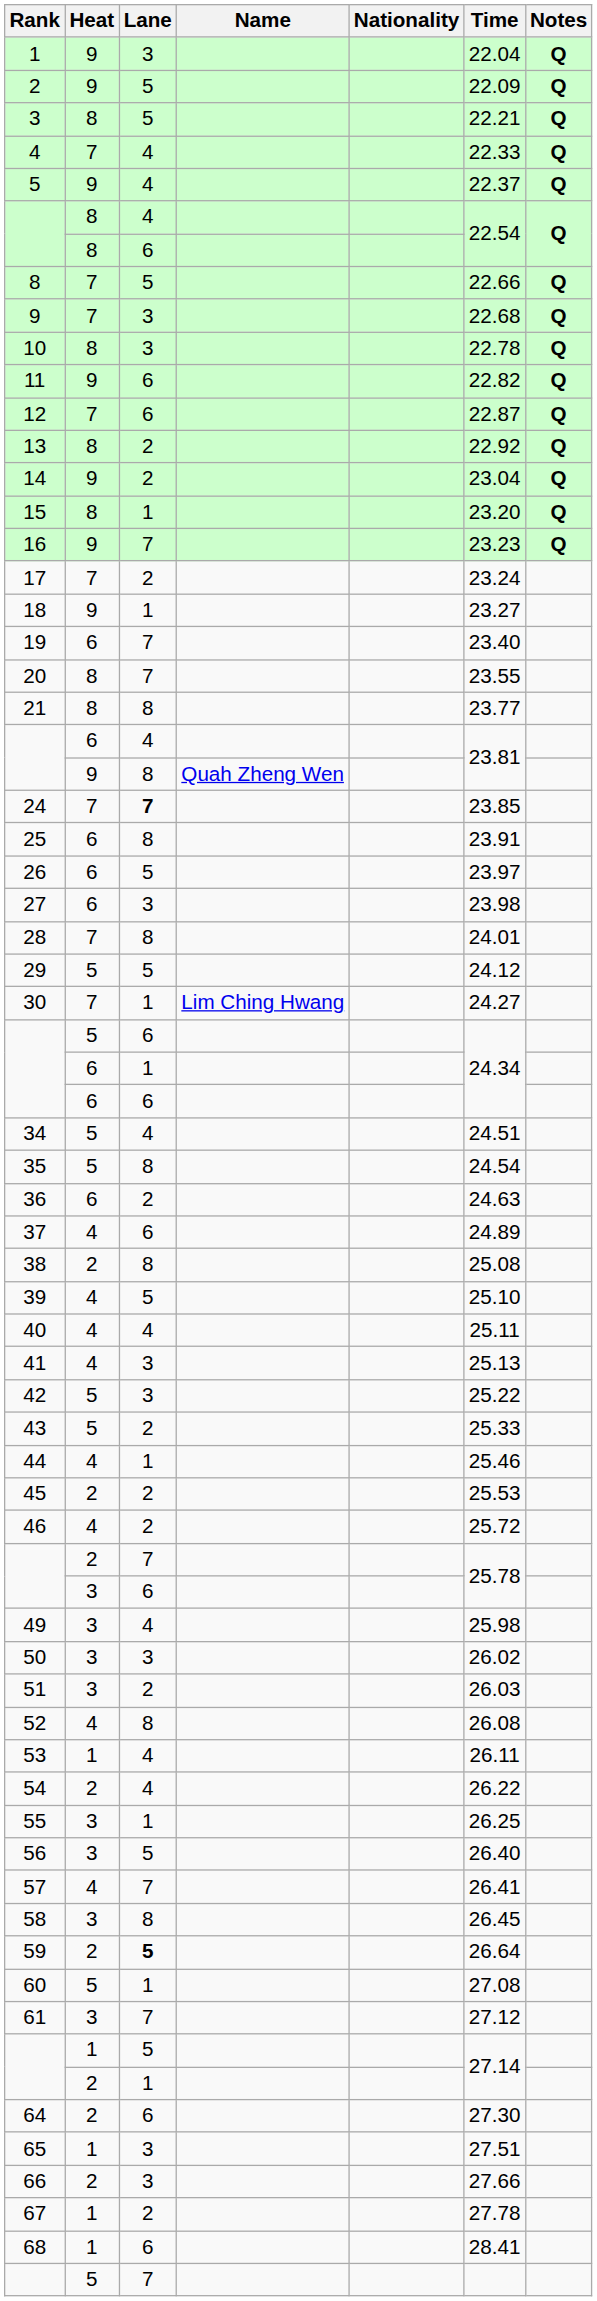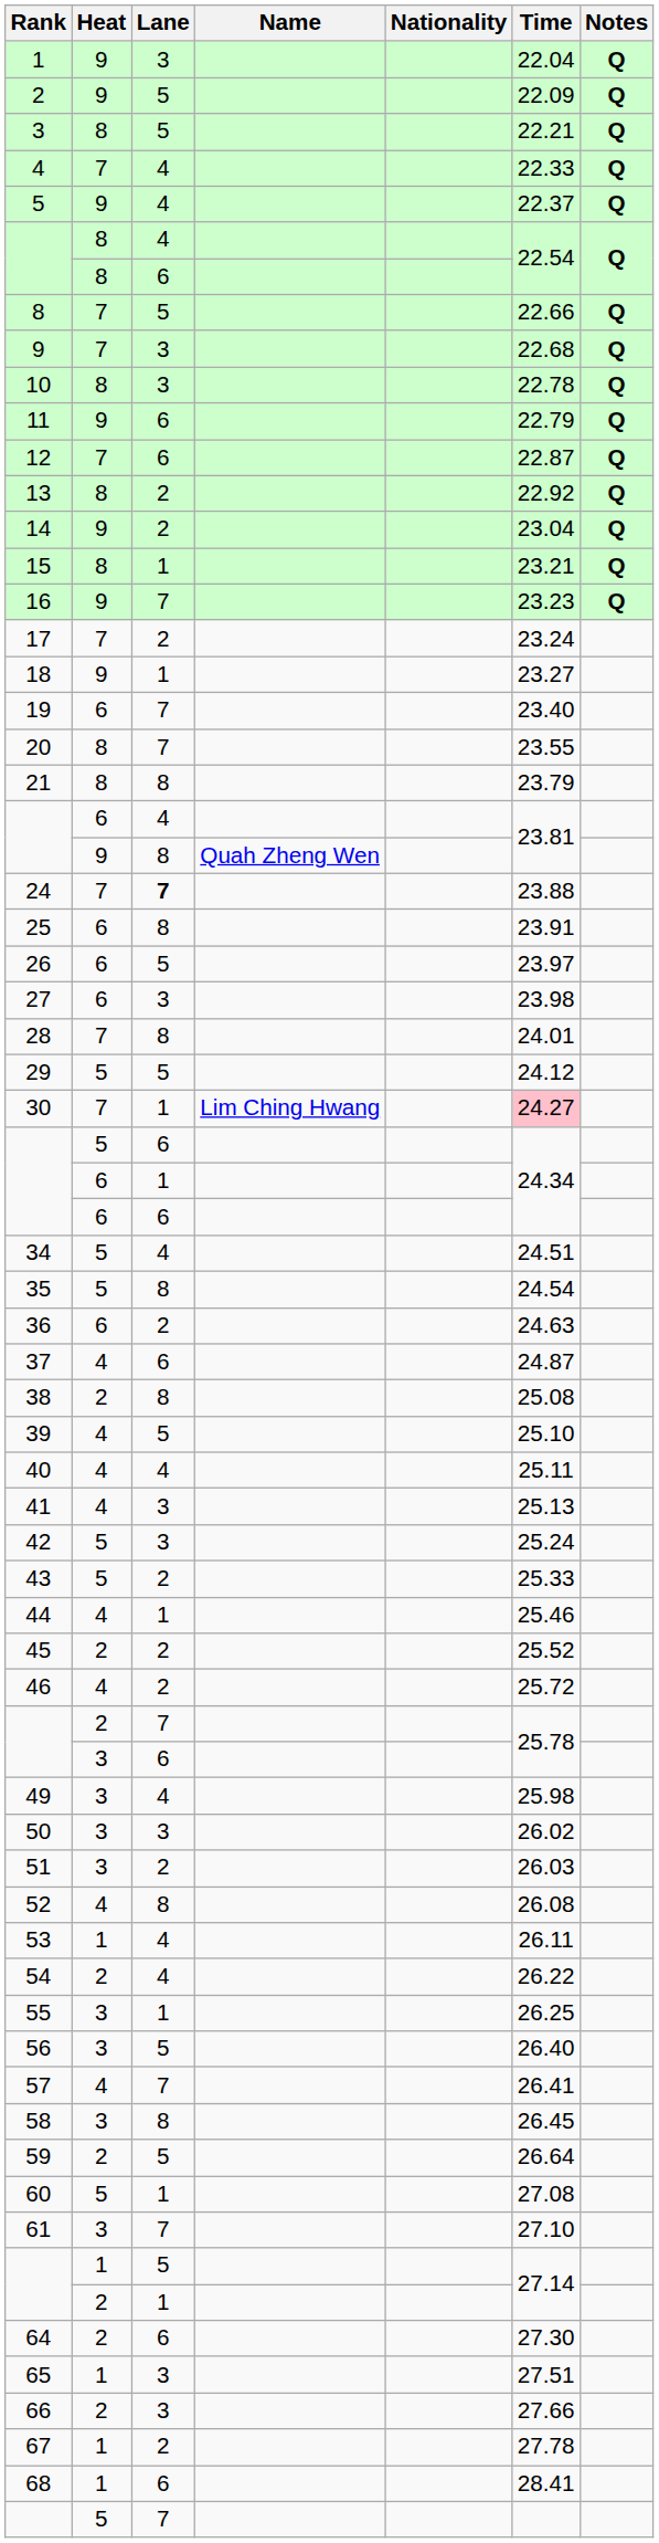 <table class="wikitable sortable" style="text-align:center">
 <tr>
 <th>Rank</th>
 <th>Heat</th>
 <th>Lane</th>
 <th>Name</th>
 <th>Nationality</th>
 <th>Time</th>
 <th>Notes</th>
 </tr>
 <tr bgcolor=ccffcc>
 <td>1</td>
 <td>9</td>
 <td>3</td>
 <td align=left></td>
 <td align=left></td>
 <td>22.04</td>
 <td><strong>Q</strong></td>
 </tr>
 <tr bgcolor=ccffcc>
 <td>2</td>
 <td>9</td>
 <td>5</td>
 <td align=left></td>
 <td align=left></td>
 <td>22.09</td>
 <td><strong>Q</strong></td>
 </tr>
 <tr bgcolor=ccffcc>
 <td>3</td>
 <td>8</td>
 <td>5</td>
 <td align=left></td>
 <td align=left></td>
 <td>22.21</td>
 <td><strong>Q</strong></td>
 </tr>
 <tr bgcolor=ccffcc>
 <td>4</td>
 <td>7</td>
 <td>4</td>
 <td align=left></td>
 <td align=left></td>
 <td>22.33</td>
 <td><strong>Q</strong></td>
 </tr>
 <tr bgcolor=ccffcc>
 <td>5</td>
 <td>9</td>
 <td>4</td>
 <td align=left></td>
 <td align=left></td>
 <td>22.37</td>
 <td><strong>Q</strong></td>
 </tr>
 <tr bgcolor=ccffcc>
 <td rowspan=2></td>
 <td>8</td>
 <td>4</td>
 <td align=left></td>
 <td align=left></td>
 <td rowspan=2>22.54</td>
 <td rowspan=2><strong>Q</strong></td>
 </tr>
 <tr bgcolor=ccffcc>
 <td>8</td>
 <td>6</td>
 <td align=left></td>
 <td align=left></td>
 </tr>
 <tr bgcolor=ccffcc>
 <td>8</td>
 <td>7</td>
 <td>5</td>
 <td align=left></td>
 <td align=left></td>
 <td>22.66</td>
 <td><strong>Q</strong></td>
 </tr>
 <tr bgcolor=ccffcc>
 <td>9</td>
 <td>7</td>
 <td>3</td>
 <td align=left></td>
 <td align=left></td>
 <td>22.68</td>
 <td><strong>Q</strong></td>
 </tr>
 <tr bgcolor=ccffcc>
 <td>10</td>
 <td>8</td>
 <td>3</td>
 <td align=left></td>
 <td align=left></td>
 <td>22.78</td>
 <td><strong>Q</strong></td>
 </tr>
 <tr bgcolor=ccffcc>
 <td>11</td>
 <td>9</td>
 <td>6</td>
 <td align=left></td>
 <td align=left></td>
-<td>22.82</td>
+<td>22.79</td>
 <td><strong>Q</strong></td>
 </tr>
 <tr bgcolor=ccffcc>
 <td>12</td>
 <td>7</td>
 <td>6</td>
 <td align=left></td>
 <td align=left></td>
 <td>22.87</td>
 <td><strong>Q</strong></td>
 </tr>
 <tr bgcolor=ccffcc>
 <td>13</td>
 <td>8</td>
 <td>2</td>
 <td align=left></td>
 <td align=left></td>
 <td>22.92</td>
 <td><strong>Q</strong></td>
 </tr>
 <tr bgcolor=ccffcc>
 <td>14</td>
 <td>9</td>
 <td>2</td>
 <td align=left></td>
 <td align=left></td>
 <td>23.04</td>
 <td><strong>Q</strong></td>
 </tr>
 <tr bgcolor=ccffcc>
 <td>15</td>
 <td>8</td>
 <td>1</td>
 <td align=left></td>
 <td align=left></td>
-<td>23.20</td>
+<td>23.21</td>
 <td><strong>Q</strong></td>
 </tr>
 <tr bgcolor=ccffcc>
 <td>16</td>
 <td>9</td>
 <td>7</td>
 <td align=left></td>
 <td align=left></td>
 <td>23.23</td>
 <td><strong>Q</strong></td>
 </tr>
 <tr>
 <td>17</td>
 <td>7</td>
 <td>2</td>
 <td align=left></td>
 <td align=left></td>
 <td>23.24</td>
 <td></td>
 </tr>
 <tr>
 <td>18</td>
 <td>9</td>
 <td>1</td>
 <td align=left></td>
 <td align=left></td>
 <td>23.27</td>
 <td></td>
 </tr>
 <tr>
 <td>19</td>
 <td>6</td>
 <td>7</td>
 <td align=left></td>
 <td align=left></td>
 <td>23.40</td>
 <td></td>
 </tr>
 <tr>
 <td>20</td>
 <td>8</td>
 <td>7</td>
 <td align=left></td>
 <td align=left></td>
 <td>23.55</td>
 <td></td>
 </tr>
 <tr>
 <td>21</td>
 <td>8</td>
 <td>8</td>
 <td align=left></td>
 <td align=left></td>
-<td>23.77</td>
+<td>23.79</td>
 <td></td>
 </tr>
 <tr>
 <td rowspan=2></td>
 <td>6</td>
 <td>4</td>
 <td align=left></td>
 <td align=left></td>
 <td rowspan=2>23.81</td>
 <td></td>
 </tr>
 <tr>
 <td>9</td>
 <td>8</td>
 <td align=left><a href='#'>Quah Zheng Wen</a></td>
 <td align=left></td>
 <td></td>
 </tr>
 <tr>
 <td>24</td>
 <td>7</td>
 <td><strong>7</strong></td>
 <td align=left></td>
 <td align=left></td>
-<td>23.85</td>
+<td>23.88</td>
 <td></td>
 </tr>
 <tr>
 <td>25</td>
 <td>6</td>
 <td>8</td>
 <td align=left></td>
 <td align=left></td>
 <td>23.91</td>
 <td></td>
 </tr>
 <tr>
 <td>26</td>
 <td>6</td>
 <td>5</td>
 <td align=left></td>
 <td align=left></td>
 <td>23.97</td>
 <td></td>
 </tr>
 <tr>
 <td>27</td>
 <td>6</td>
 <td>3</td>
 <td align=left></td>
 <td align=left></td>
 <td>23.98</td>
 <td></td>
 </tr>
 <tr>
 <td>28</td>
 <td>7</td>
 <td>8</td>
 <td align=left></td>
 <td align=left></td>
 <td>24.01</td>
 <td></td>
 </tr>
 <tr>
 <td>29</td>
 <td>5</td>
 <td>5</td>
 <td align=left></td>
 <td align=left></td>
 <td>24.12</td>
 <td></td>
 </tr>
 <tr>
 <td>30</td>
 <td>7</td>
 <td>1</td>
 <td align=left><a href='#'>Lim Ching Hwang</a></td>
 <td align=left></td>
-<td>24.27</td>
+<td style="background: pink;">24.27</td>
 <td></td>
 </tr>
 <tr>
 <td rowspan=3></td>
 <td>5</td>
 <td>6</td>
 <td align=left></td>
 <td align=left></td>
 <td rowspan=3>24.34</td>
 <td></td>
 </tr>
 <tr>
 <td>6</td>
 <td>1</td>
 <td align=left></td>
 <td align=left></td>
 <td></td>
 </tr>
 <tr>
 <td>6</td>
 <td>6</td>
 <td align=left></td>
 <td align=left></td>
 <td></td>
 </tr>
 <tr>
 <td>34</td>
 <td>5</td>
 <td>4</td>
 <td align=left></td>
 <td align=left></td>
 <td>24.51</td>
 <td></td>
 </tr>
 <tr>
 <td>35</td>
 <td>5</td>
 <td>8</td>
 <td align=left></td>
 <td align=left></td>
 <td>24.54</td>
 <td></td>
 </tr>
 <tr>
 <td>36</td>
 <td>6</td>
 <td>2</td>
 <td align=left></td>
 <td align=left></td>
 <td>24.63</td>
 <td></td>
 </tr>
 <tr>
 <td>37</td>
 <td>4</td>
 <td>6</td>
 <td align=left></td>
 <td align=left></td>
-<td>24.89</td>
+<td>24.87</td>
 <td></td>
 </tr>
 <tr>
 <td>38</td>
 <td>2</td>
 <td>8</td>
 <td align=left></td>
 <td align=left></td>
 <td>25.08</td>
 <td></td>
 </tr>
 <tr>
 <td>39</td>
 <td>4</td>
 <td>5</td>
 <td align=left></td>
 <td align=left></td>
 <td>25.10</td>
 <td></td>
 </tr>
 <tr>
 <td>40</td>
 <td>4</td>
 <td>4</td>
 <td align=left></td>
 <td align=left></td>
 <td>25.11</td>
 <td></td>
 </tr>
 <tr>
 <td>41</td>
 <td>4</td>
 <td>3</td>
 <td align=left></td>
 <td align=left></td>
 <td>25.13</td>
 <td></td>
 </tr>
 <tr>
 <td>42</td>
 <td>5</td>
 <td>3</td>
 <td align=left></td>
 <td align=left></td>
-<td>25.22</td>
+<td>25.24</td>
 <td></td>
 </tr>
 <tr>
 <td>43</td>
 <td>5</td>
 <td>2</td>
 <td align=left></td>
 <td align=left></td>
 <td>25.33</td>
 <td></td>
 </tr>
 <tr>
 <td>44</td>
 <td>4</td>
 <td>1</td>
 <td align=left></td>
 <td align=left></td>
 <td>25.46</td>
 <td></td>
 </tr>
 <tr>
 <td>45</td>
 <td>2</td>
 <td>2</td>
 <td align=left></td>
 <td align=left></td>
-<td>25.53</td>
+<td>25.52</td>
 <td></td>
 </tr>
 <tr>
 <td>46</td>
 <td>4</td>
 <td>2</td>
 <td align=left></td>
 <td align=left></td>
 <td>25.72</td>
 <td></td>
 </tr>
 <tr>
 <td rowspan=2></td>
 <td>2</td>
 <td>7</td>
 <td align=left></td>
 <td align=left></td>
 <td rowspan=2>25.78</td>
 <td></td>
 </tr>
 <tr>
 <td>3</td>
 <td>6</td>
 <td align=left></td>
 <td align=left></td>
 <td></td>
 </tr>
 <tr>
 <td>49</td>
 <td>3</td>
 <td>4</td>
 <td align=left></td>
 <td align=left></td>
 <td>25.98</td>
 <td></td>
 </tr>
 <tr>
 <td>50</td>
 <td>3</td>
 <td>3</td>
 <td align=left></td>
 <td align=left></td>
 <td>26.02</td>
 <td></td>
 </tr>
 <tr>
 <td>51</td>
 <td>3</td>
 <td>2</td>
 <td align=left></td>
 <td align=left></td>
 <td>26.03</td>
 <td></td>
 </tr>
 <tr>
 <td>52</td>
 <td>4</td>
 <td>8</td>
 <td align=left></td>
 <td align=left></td>
 <td>26.08</td>
 <td></td>
 </tr>
 <tr>
 <td>53</td>
 <td>1</td>
 <td>4</td>
 <td align=left></td>
 <td align=left></td>
 <td>26.11</td>
 <td></td>
 </tr>
 <tr>
 <td>54</td>
 <td>2</td>
 <td>4</td>
 <td align=left></td>
 <td align=left></td>
 <td>26.22</td>
 <td></td>
 </tr>
 <tr>
 <td>55</td>
 <td>3</td>
 <td>1</td>
 <td align=left></td>
 <td align=left></td>
 <td>26.25</td>
 <td></td>
 </tr>
 <tr>
 <td>56</td>
 <td>3</td>
 <td>5</td>
 <td align=left></td>
 <td align=left></td>
 <td>26.40</td>
 <td></td>
 </tr>
 <tr>
 <td>57</td>
 <td>4</td>
 <td>7</td>
 <td align=left></td>
 <td align=left></td>
 <td>26.41</td>
 <td></td>
 </tr>
 <tr>
 <td>58</td>
 <td>3</td>
 <td>8</td>
 <td align=left></td>
 <td align=left></td>
 <td>26.45</td>
 <td></td>
 </tr>
 <tr>
 <td>59</td>
 <td>2</td>
-<td><strong>5</strong></td>
+<td>5</td>
 <td align=left></td>
 <td align=left></td>
 <td>26.64</td>
 <td></td>
 </tr>
 <tr>
 <td>60</td>
 <td>5</td>
 <td>1</td>
 <td align=left></td>
 <td align=left></td>
 <td>27.08</td>
 <td></td>
 </tr>
 <tr>
 <td>61</td>
 <td>3</td>
 <td>7</td>
 <td align=left></td>
 <td align=left></td>
-<td>27.12</td>
+<td>27.10</td>
 <td></td>
 </tr>
 <tr>
 <td rowspan=2></td>
 <td>1</td>
 <td>5</td>
 <td align=left></td>
 <td align=left></td>
 <td rowspan=2>27.14</td>
 <td></td>
 </tr>
 <tr>
 <td>2</td>
 <td>1</td>
 <td align=left></td>
 <td align=left></td>
 <td></td>
 </tr>
 <tr>
 <td>64</td>
 <td>2</td>
 <td>6</td>
 <td align=left></td>
 <td align=left></td>
 <td>27.30</td>
 <td></td>
 </tr>
 <tr>
 <td>65</td>
 <td>1</td>
 <td>3</td>
 <td align=left></td>
 <td align=left></td>
 <td>27.51</td>
 <td></td>
 </tr>
 <tr>
 <td>66</td>
 <td>2</td>
 <td>3</td>
 <td align=left></td>
 <td align=left></td>
 <td>27.66</td>
 <td></td>
 </tr>
 <tr>
 <td>67</td>
 <td>1</td>
 <td>2</td>
 <td align=left></td>
 <td align=left></td>
 <td>27.78</td>
 <td></td>
 </tr>
 <tr>
 <td>68</td>
 <td>1</td>
 <td>6</td>
 <td align=left></td>
 <td align=left></td>
 <td>28.41</td>
 <td></td>
 </tr>
 <tr>
 <td></td>
 <td>5</td>
 <td>7</td>
 <td align=left></td>
 <td align=left></td>
 <td></td>
 <td></td>
 </tr>
 </table>
